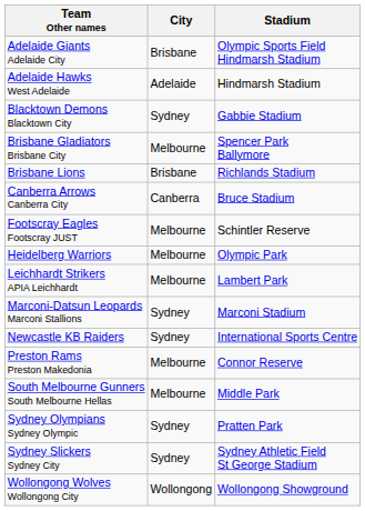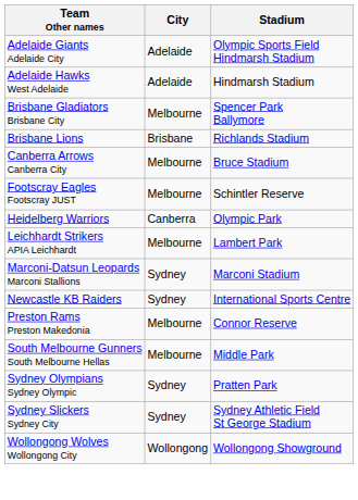 <table class="wikitable">
 <tr>
 <th>Team<br><small>Other names</small></th>
 <th>City</th>
 <th>Stadium</th>
 </tr>
 <tr>
 <td><a href='#'>Adelaide Giants</a><br><small>Adelaide City</small></td>
-<td>Brisbane</td>
+<td>Adelaide</td>
 <td><a href='#'>Olympic Sports Field</a><br><a href='#'>Hindmarsh Stadium</a></td>
 </tr>
 <tr>
 <td><a href='#'>Adelaide Hawks</a><br><small>West Adelaide</small></td>
 <td>Adelaide</td>
 <td>Hindmarsh Stadium</td>
-</tr>
-<tr>
-<td><a href='#'>Blacktown Demons</a><br><small>Blacktown City</small></td>
-<td>Sydney</td>
-<td><a href='#'>Gabbie Stadium</a></td>
 </tr>
 <tr>
 <td><a href='#'>Brisbane Gladiators</a><br><small>Brisbane City</small></td>
 <td>Melbourne</td>
 <td><a href='#'>Spencer Park</a><br><a href='#'>Ballymore</a></td>
 </tr>
 <tr>
 <td><a href='#'>Brisbane Lions</a></td>
 <td>Brisbane</td>
 <td><a href='#'>Richlands Stadium</a></td>
 </tr>
 <tr>
 <td><a href='#'>Canberra Arrows</a><br><small>Canberra City</small></td>
-<td>Canberra</td>
+<td>Melbourne</td>
 <td><a href='#'>Bruce Stadium</a></td>
 </tr>
 <tr>
 <td><a href='#'>Footscray Eagles</a><br><small>Footscray JUST</small></td>
 <td>Melbourne</td>
 <td>Schintler Reserve</td>
 </tr>
 <tr>
 <td><a href='#'>Heidelberg Warriors</a></td>
-<td>Melbourne</td>
+<td>Canberra</td>
 <td><a href='#'>Olympic Park</a></td>
 </tr>
 <tr>
 <td><a href='#'>Leichhardt Strikers</a><br><small>APIA Leichhardt</small></td>
 <td>Melbourne</td>
 <td><a href='#'>Lambert Park</a></td>
 </tr>
 <tr>
 <td><a href='#'>Marconi-Datsun Leopards</a><br><small>Marconi Stallions</small></td>
 <td>Sydney</td>
 <td><a href='#'>Marconi Stadium</a></td>
 </tr>
 <tr>
 <td><a href='#'>Newcastle KB Raiders</a></td>
 <td>Sydney</td>
 <td><a href='#'>International Sports Centre</a></td>
 </tr>
 <tr>
 <td><a href='#'>Preston Rams</a><br><small>Preston Makedonia</small></td>
 <td>Melbourne</td>
 <td><a href='#'>Connor Reserve</a></td>
 </tr>
 <tr>
 <td><a href='#'>South Melbourne Gunners</a><br><small>South Melbourne Hellas</small></td>
 <td>Melbourne</td>
 <td><a href='#'>Middle Park</a></td>
 </tr>
 <tr>
 <td><a href='#'>Sydney Olympians</a><br><small>Sydney Olympic</small></td>
 <td>Sydney</td>
 <td><a href='#'>Pratten Park</a></td>
 </tr>
 <tr>
 <td><a href='#'>Sydney Slickers</a><br><small>Sydney City</small></td>
 <td>Sydney</td>
 <td><a href='#'>Sydney Athletic Field</a><br><a href='#'>St George Stadium</a></td>
 </tr>
 <tr>
 <td><a href='#'>Wollongong Wolves</a><br><small>Wollongong City</small></td>
 <td>Wollongong</td>
 <td><a href='#'>Wollongong Showground</a></td>
 </tr>
 </table>
